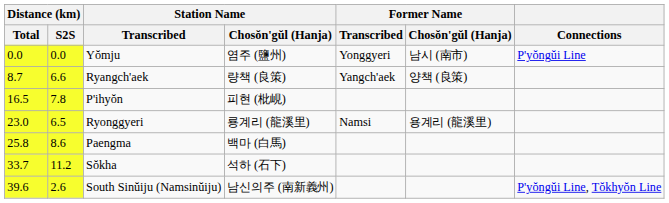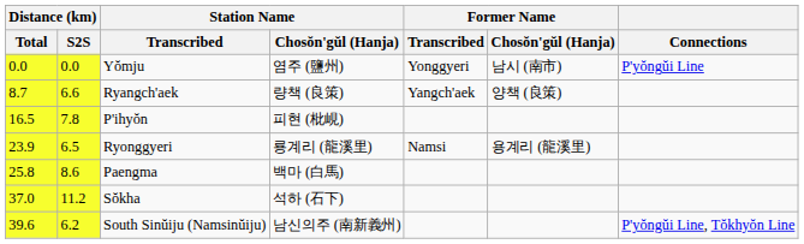 <table class="wikitable" style="font-size:90%;">
 <tr>
 <th colspan="2">Distance (km)</th>
 <th colspan="2">Station Name</th>
 <th colspan="2">Former Name</th>
 <th></th>
 </tr>
 <tr>
 <th>Total</th>
 <th>S2S</th>
 <th>Transcribed</th>
 <th>Chosŏn'gŭl (Hanja)</th>
 <th>Transcribed</th>
 <th>Chosŏn'gŭl (Hanja)</th>
 <th>Connections</th>
 </tr>
 <tr>
 <td bgcolor=#F7FE2E>0.0</td>
 <td bgcolor=#F7FE2E>0.0</td>
 <td>Yŏmju</td>
 <td>염주 (鹽州)</td>
 <td>Yonggyeri</td>
 <td>남시 (南市)</td>
 <td><a href='#'>P'yŏngŭi Line</a></td>
 </tr>
 <tr>
 <td bgcolor=#F7FE2E>8.7</td>
 <td bgcolor=#F7FE2E>6.6</td>
 <td>Ryangch'aek</td>
 <td>량책 (良策)</td>
 <td>Yangch'aek</td>
 <td>양책 (良策)</td>
 <td></td>
 </tr>
 <tr>
 <td bgcolor=#F7FE2E>16.5</td>
 <td bgcolor=#F7FE2E>7.8</td>
 <td>P'ihyŏn</td>
 <td>피현 (枇峴)</td>
 <td></td>
 <td></td>
 <td></td>
 </tr>
 <tr>
-<td bgcolor=#F7FE2E>23.0</td>
+<td bgcolor=#F7FE2E>23.9</td>
 <td bgcolor=#F7FE2E>6.5</td>
 <td>Ryonggyeri</td>
 <td>룡계리 (龍溪里)</td>
 <td>Namsi</td>
 <td>용계리 (龍溪里)</td>
 <td></td>
 </tr>
 <tr>
 <td bgcolor=#F7FE2E>25.8</td>
 <td bgcolor=#F7FE2E>8.6</td>
 <td>Paengma</td>
 <td>백마 (白馬)</td>
 <td></td>
 <td></td>
 <td></td>
 </tr>
 <tr>
-<td bgcolor=#F7FE2E>33.7</td>
+<td bgcolor=#F7FE2E>37.0</td>
 <td bgcolor=#F7FE2E>11.2</td>
 <td>Sŏkha</td>
 <td>석하 (石下)</td>
 <td></td>
 <td></td>
 <td></td>
 </tr>
 <tr>
 <td bgcolor=#F7FE2E>39.6</td>
-<td bgcolor=#F7FE2E>2.6</td>
+<td bgcolor=#F7FE2E>6.2</td>
 <td>South Sinŭiju (Namsinŭiju)</td>
 <td>남신의주 (南新義州)</td>
 <td></td>
 <td></td>
 <td><a href='#'>P'yŏngŭi Line</a>, <a href='#'>Tŏkhyŏn Line</a></td>
 </tr>
 </table>
